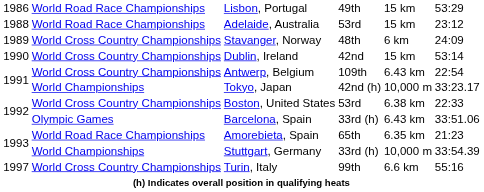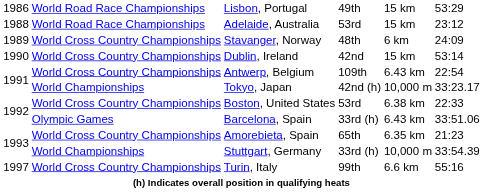 <table>
 <tr>
 <td>1986</td>
 <td><a href='#'>World Road Race Championships</a></td>
 <td><a href='#'>Lisbon</a>, Portugal</td>
 <td>49th</td>
 <td>15 km</td>
 <td>53:29</td>
 </tr>
 <tr>
 <td>1988</td>
 <td><a href='#'>World Road Race Championships</a></td>
 <td><a href='#'>Adelaide</a>, Australia</td>
 <td>53rd</td>
 <td>15 km</td>
 <td>23:12</td>
 </tr>
 <tr>
 <td>1989</td>
 <td><a href='#'>World Cross Country Championships</a></td>
 <td><a href='#'>Stavanger</a>, Norway</td>
 <td>48th</td>
 <td>6 km</td>
 <td>24:09</td>
 </tr>
 <tr>
 <td>1990</td>
 <td><a href='#'>World Cross Country Championships</a></td>
 <td><a href='#'>Dublin</a>, Ireland</td>
 <td>42nd</td>
 <td>15 km</td>
 <td>53:14</td>
 </tr>
 <tr>
 <td rowspan=2>1991</td>
 <td><a href='#'>World Cross Country Championships</a></td>
 <td><a href='#'>Antwerp</a>, Belgium</td>
 <td>109th</td>
 <td>6.43 km</td>
 <td>22:54</td>
 </tr>
 <tr>
 <td><a href='#'>World Championships</a></td>
 <td><a href='#'>Tokyo</a>, Japan</td>
 <td>42nd (h)</td>
 <td>10,000 m</td>
 <td>33:23.17</td>
 </tr>
 <tr>
 <td rowspan=2>1992</td>
 <td><a href='#'>World Cross Country Championships</a></td>
 <td><a href='#'>Boston</a>, United States</td>
 <td>53rd</td>
 <td>6.38 km</td>
 <td>22:33</td>
 </tr>
 <tr>
 <td><a href='#'>Olympic Games</a></td>
 <td><a href='#'>Barcelona</a>, Spain</td>
 <td>33rd (h)</td>
 <td>6.43 km</td>
 <td>33:51.06</td>
 </tr>
 <tr>
 <td rowspan=2>1993</td>
-<td><a href='#'>World Road Race Championships</a></td>
+<td><a href='#'>World Cross Country Championships</a></td>
 <td><a href='#'>Amorebieta</a>, Spain</td>
 <td>65th</td>
 <td>6.35 km</td>
 <td>21:23</td>
 </tr>
 <tr>
 <td><a href='#'>World Championships</a></td>
 <td><a href='#'>Stuttgart</a>, Germany</td>
 <td>33rd (h)</td>
 <td>10,000 m</td>
 <td>33:54.39</td>
 </tr>
 <tr>
 <td>1997</td>
 <td><a href='#'>World Cross Country Championships</a></td>
 <td><a href='#'>Turin</a>, Italy</td>
 <td>99th</td>
 <td>6.6 km</td>
 <td>55:16</td>
 </tr>
 <tr>
 <th colspan=6><small><strong> (h) Indicates overall position in qualifying heats</strong></small></th>
 </tr>
 </table>
